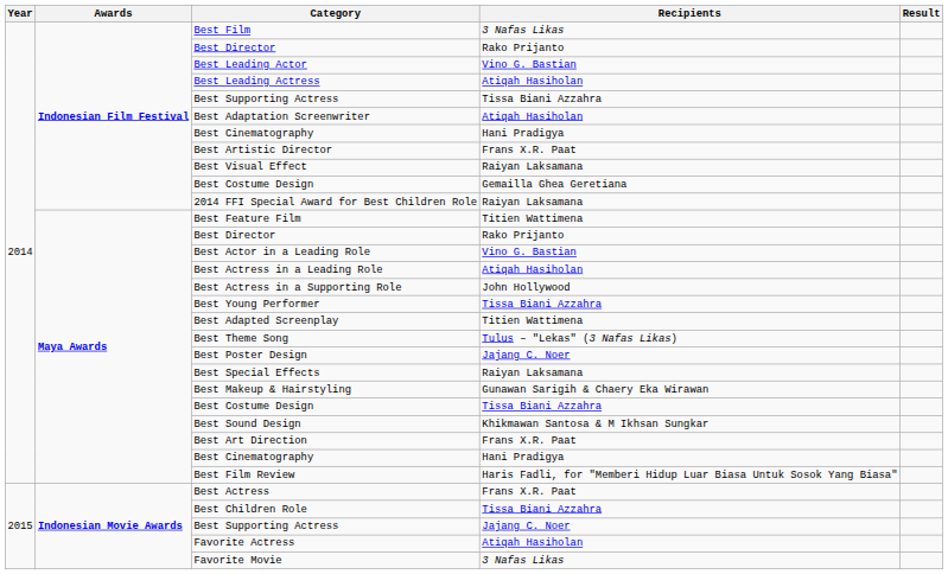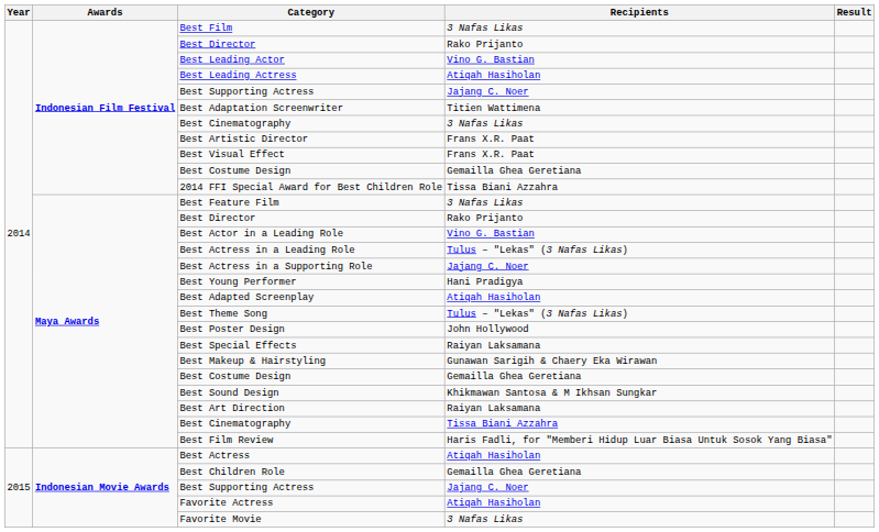 <table class="wikitable">
 <tr>
 <th>Year</th>
 <th>Awards</th>
 <th>Category</th>
 <th>Recipients</th>
 <th>Result</th>
 </tr>
 <tr>
 <td rowspan= "27">2014</td>
 <td rowspan= "11"><strong><a href='#'>Indonesian Film Festival</a></strong></td>
 <td><a href='#'>Best Film</a></td>
 <td><em>3 Nafas Likas</em></td>
 <td></td>
 </tr>
 <tr>
 <td><a href='#'>Best Director</a></td>
 <td>Rako Prijanto</td>
 <td></td>
 </tr>
 <tr>
 <td><a href='#'>Best Leading Actor</a></td>
 <td><a href='#'>Vino G. Bastian</a></td>
 <td></td>
 </tr>
 <tr>
 <td><a href='#'>Best Leading Actress</a></td>
 <td><a href='#'>Atiqah Hasiholan</a></td>
 <td></td>
 </tr>
 <tr>
 <td>Best Supporting Actress</td>
-<td>Tissa Biani Azzahra</td>
+<td><a href='#'>Jajang C. Noer</a></td>
 <td></td>
 </tr>
 <tr>
 <td>Best Adaptation Screenwriter</td>
-<td><a href='#'>Atiqah Hasiholan</a></td>
+<td>Titien Wattimena</td>
 <td></td>
 </tr>
 <tr>
 <td>Best Cinematography</td>
-<td>Hani Pradigya</td>
+<td><em>3 Nafas Likas</em></td>
 <td></td>
 </tr>
 <tr>
 <td>Best Artistic Director</td>
 <td>Frans X.R. Paat</td>
 <td></td>
 </tr>
 <tr>
 <td>Best Visual Effect</td>
-<td>Raiyan Laksamana</td>
+<td>Frans X.R. Paat</td>
 <td></td>
 </tr>
 <tr>
 <td>Best Costume Design</td>
 <td>Gemailla Ghea Geretiana</td>
 <td></td>
 </tr>
 <tr>
 <td>2014 FFI Special Award for Best Children Role</td>
-<td>Raiyan Laksamana</td>
+<td>Tissa Biani Azzahra</td>
 <td></td>
 </tr>
 <tr>
 <td rowspan= "16"><strong><a href='#'>Maya Awards</a></strong></td>
 <td>Best Feature Film</td>
-<td>Titien Wattimena</td>
+<td><em>3 Nafas Likas</em></td>
 <td></td>
 </tr>
 <tr>
 <td>Best Director</td>
 <td>Rako Prijanto</td>
 <td></td>
 </tr>
 <tr>
 <td>Best Actor in a Leading Role</td>
 <td><a href='#'>Vino G. Bastian</a></td>
 <td></td>
 </tr>
 <tr>
 <td>Best Actress in a Leading Role</td>
-<td><a href='#'>Atiqah Hasiholan</a></td>
+<td><a href='#'>Tulus</a> – "Lekas" (<em>3 Nafas Likas</em>)</td>
 <td></td>
 </tr>
 <tr>
 <td>Best Actress in a Supporting Role</td>
-<td>John Hollywood</td>
+<td><a href='#'>Jajang C. Noer</a></td>
 <td></td>
 </tr>
 <tr>
 <td>Best Young Performer</td>
-<td><a href='#'>Tissa Biani Azzahra</a></td>
+<td>Hani Pradigya</td>
 <td></td>
 </tr>
 <tr>
 <td>Best Adapted Screenplay</td>
-<td>Titien Wattimena</td>
+<td><a href='#'>Atiqah Hasiholan</a></td>
 <td></td>
 </tr>
 <tr>
 <td>Best Theme Song</td>
 <td><a href='#'>Tulus</a> – "Lekas" (<em>3 Nafas Likas</em>)</td>
 <td></td>
 </tr>
 <tr>
 <td>Best Poster Design</td>
-<td><a href='#'>Jajang C. Noer</a></td>
+<td>John Hollywood</td>
 <td></td>
 </tr>
 <tr>
 <td>Best Special Effects</td>
 <td>Raiyan Laksamana</td>
 <td></td>
 </tr>
 <tr>
 <td>Best Makeup & Hairstyling</td>
 <td>Gunawan Sarigih & Chaery Eka Wirawan</td>
 <td></td>
 </tr>
 <tr>
 <td>Best Costume Design</td>
-<td><a href='#'>Tissa Biani Azzahra</a></td>
+<td>Gemailla Ghea Geretiana</td>
 <td></td>
 </tr>
 <tr>
 <td>Best Sound Design</td>
 <td>Khikmawan Santosa & M Ikhsan Sungkar</td>
 <td></td>
 </tr>
 <tr>
 <td>Best Art Direction</td>
-<td>Frans X.R. Paat</td>
+<td>Raiyan Laksamana</td>
 <td></td>
 </tr>
 <tr>
 <td>Best Cinematography</td>
-<td>Hani Pradigya</td>
+<td><a href='#'>Tissa Biani Azzahra</a></td>
 <td></td>
 </tr>
 <tr>
 <td>Best Film Review</td>
 <td>Haris Fadli, for "Memberi Hidup Luar Biasa Untuk Sosok Yang Biasa"</td>
 <td></td>
 </tr>
 <tr>
 <td rowspan= "5">2015</td>
 <td rowspan= "5"><strong><a href='#'>Indonesian Movie Awards</a></strong></td>
 <td>Best Actress</td>
-<td>Frans X.R. Paat</td>
+<td><a href='#'>Atiqah Hasiholan</a></td>
 <td></td>
 </tr>
 <tr>
 <td>Best Children Role</td>
-<td><a href='#'>Tissa Biani Azzahra</a></td>
+<td>Gemailla Ghea Geretiana</td>
 <td></td>
 </tr>
 <tr>
 <td>Best Supporting Actress</td>
 <td><a href='#'>Jajang C. Noer</a></td>
 <td></td>
 </tr>
 <tr>
 <td>Favorite Actress</td>
 <td><a href='#'>Atiqah Hasiholan</a></td>
 <td></td>
 </tr>
 <tr>
 <td>Favorite Movie</td>
 <td><em>3 Nafas Likas</em></td>
 <td></td>
 </tr>
 </table>
